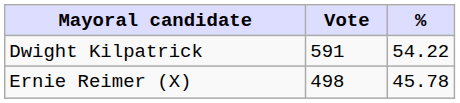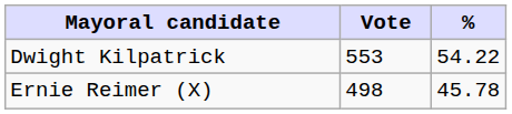 <table class="wikitable">
 <tr>
 <th style="background:#ddf; width:200px;">Mayoral candidate</th>
 <th style="background:#ddf; width:50px;">Vote</th>
 <th style="background:#ddf; width:30px;">%</th>
 </tr>
 <tr>
 <td>Dwight Kilpatrick</td>
-<td>591</td>
+<td>553</td>
 <td>54.22</td>
 </tr>
 <tr>
 <td>Ernie Reimer (X)</td>
 <td>498</td>
 <td>45.78</td>
 </tr>
 </table>
